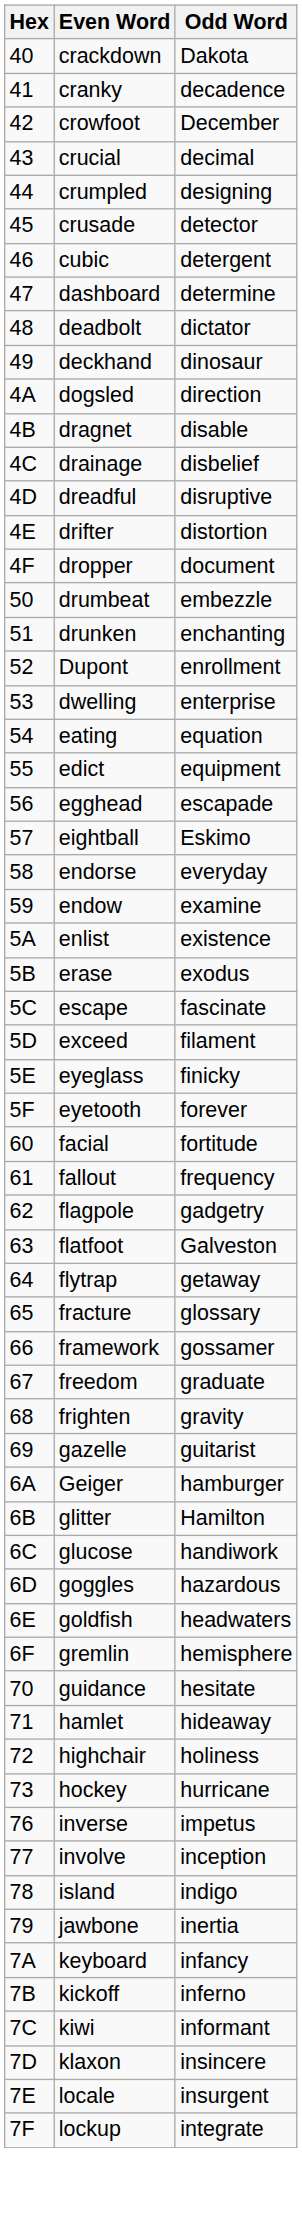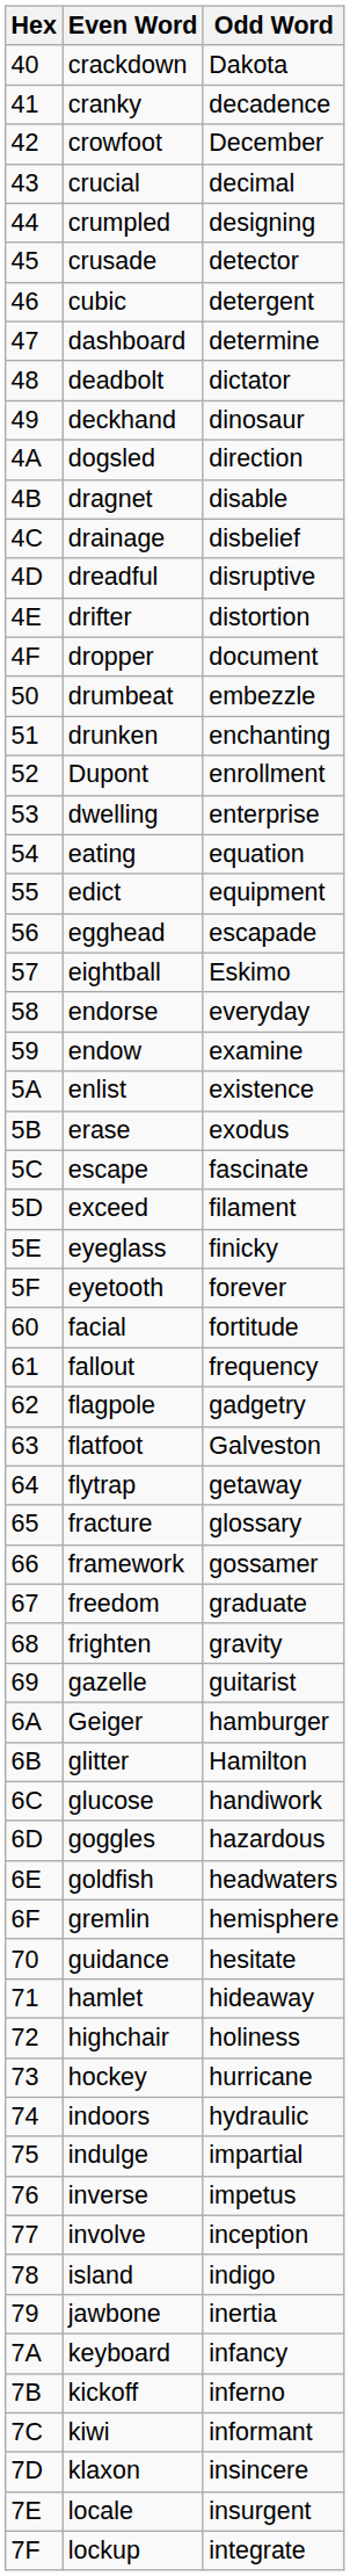 <table class="wikitable" style="float: left;">
 <tr>
 <th>Hex</th>
 <th align=left>Even Word</th>
 <th align=left>Odd Word</th>
 </tr>
 <tr>
 <td>40</td>
 <td>crackdown</td>
 <td>Dakota</td>
 </tr>
 <tr>
 <td>41</td>
 <td>cranky</td>
 <td>decadence</td>
 </tr>
 <tr>
 <td>42</td>
 <td>crowfoot</td>
 <td>December</td>
 </tr>
 <tr>
 <td>43</td>
 <td>crucial</td>
 <td>decimal</td>
 </tr>
 <tr>
 <td>44</td>
 <td>crumpled</td>
 <td>designing</td>
 </tr>
 <tr>
 <td>45</td>
 <td>crusade</td>
 <td>detector</td>
 </tr>
 <tr>
 <td>46</td>
 <td>cubic</td>
 <td>detergent</td>
 </tr>
 <tr>
 <td>47</td>
 <td>dashboard</td>
 <td>determine</td>
 </tr>
 <tr>
 <td>48</td>
 <td>deadbolt</td>
 <td>dictator</td>
 </tr>
 <tr>
 <td>49</td>
 <td>deckhand</td>
 <td>dinosaur</td>
 </tr>
 <tr>
 <td>4A</td>
 <td>dogsled</td>
 <td>direction</td>
 </tr>
 <tr>
 <td>4B</td>
 <td>dragnet</td>
 <td>disable</td>
 </tr>
 <tr>
 <td>4C</td>
 <td>drainage</td>
 <td>disbelief</td>
 </tr>
 <tr>
 <td>4D</td>
 <td>dreadful</td>
 <td>disruptive</td>
 </tr>
 <tr>
 <td>4E</td>
 <td>drifter</td>
 <td>distortion</td>
 </tr>
 <tr>
 <td>4F</td>
 <td>dropper</td>
 <td>document</td>
 </tr>
 <tr>
 <td>50</td>
 <td>drumbeat</td>
 <td>embezzle</td>
 </tr>
 <tr>
 <td>51</td>
 <td>drunken</td>
 <td>enchanting</td>
 </tr>
 <tr>
 <td>52</td>
 <td>Dupont</td>
 <td>enrollment</td>
 </tr>
 <tr>
 <td>53</td>
 <td>dwelling</td>
 <td>enterprise</td>
 </tr>
 <tr>
 <td>54</td>
 <td>eating</td>
 <td>equation</td>
 </tr>
 <tr>
 <td>55</td>
 <td>edict</td>
 <td>equipment</td>
 </tr>
 <tr>
 <td>56</td>
 <td>egghead</td>
 <td>escapade</td>
 </tr>
 <tr>
 <td>57</td>
 <td>eightball</td>
 <td>Eskimo</td>
 </tr>
 <tr>
 <td>58</td>
 <td>endorse</td>
 <td>everyday</td>
 </tr>
 <tr>
 <td>59</td>
 <td>endow</td>
 <td>examine</td>
 </tr>
 <tr>
 <td>5A</td>
 <td>enlist</td>
 <td>existence</td>
 </tr>
 <tr>
 <td>5B</td>
 <td>erase</td>
 <td>exodus</td>
 </tr>
 <tr>
 <td>5C</td>
 <td>escape</td>
 <td>fascinate</td>
 </tr>
 <tr>
 <td>5D</td>
 <td>exceed</td>
 <td>filament</td>
 </tr>
 <tr>
 <td>5E</td>
 <td>eyeglass</td>
 <td>finicky</td>
 </tr>
 <tr>
 <td>5F</td>
 <td>eyetooth</td>
 <td>forever</td>
 </tr>
 <tr>
 <td>60</td>
 <td>facial</td>
 <td>fortitude</td>
 </tr>
 <tr>
 <td>61</td>
 <td>fallout</td>
 <td>frequency</td>
 </tr>
 <tr>
 <td>62</td>
 <td>flagpole</td>
 <td>gadgetry</td>
 </tr>
 <tr>
 <td>63</td>
 <td>flatfoot</td>
 <td>Galveston</td>
 </tr>
 <tr>
 <td>64</td>
 <td>flytrap</td>
 <td>getaway</td>
 </tr>
 <tr>
 <td>65</td>
 <td>fracture</td>
 <td>glossary</td>
 </tr>
 <tr>
 <td>66</td>
 <td>framework</td>
 <td>gossamer</td>
 </tr>
 <tr>
 <td>67</td>
 <td>freedom</td>
 <td>graduate</td>
 </tr>
 <tr>
 <td>68</td>
 <td>frighten</td>
 <td>gravity</td>
 </tr>
 <tr>
 <td>69</td>
 <td>gazelle</td>
 <td>guitarist</td>
 </tr>
 <tr>
 <td>6A</td>
 <td>Geiger</td>
 <td>hamburger</td>
 </tr>
 <tr>
 <td>6B</td>
 <td>glitter</td>
 <td>Hamilton</td>
 </tr>
 <tr>
 <td>6C</td>
 <td>glucose</td>
 <td>handiwork</td>
 </tr>
 <tr>
 <td>6D</td>
 <td>goggles</td>
 <td>hazardous</td>
 </tr>
 <tr>
 <td>6E</td>
 <td>goldfish</td>
 <td>headwaters</td>
 </tr>
 <tr>
 <td>6F</td>
 <td>gremlin</td>
 <td>hemisphere</td>
 </tr>
 <tr>
 <td>70</td>
 <td>guidance</td>
 <td>hesitate</td>
 </tr>
 <tr>
 <td>71</td>
 <td>hamlet</td>
 <td>hideaway</td>
 </tr>
 <tr>
 <td>72</td>
 <td>highchair</td>
 <td>holiness</td>
 </tr>
 <tr>
 <td>73</td>
 <td>hockey</td>
 <td>hurricane</td>
 </tr>
 <tr>
+<td>74</td>
+<td>indoors</td>
+<td>hydraulic</td>
+</tr>
+<tr>
+<td>75</td>
+<td>indulge</td>
+<td>impartial</td>
+</tr>
+<tr>
 <td>76</td>
 <td>inverse</td>
 <td>impetus</td>
 </tr>
 <tr>
 <td>77</td>
 <td>involve</td>
 <td>inception</td>
 </tr>
 <tr>
 <td>78</td>
 <td>island</td>
 <td>indigo</td>
 </tr>
 <tr>
 <td>79</td>
 <td>jawbone</td>
 <td>inertia</td>
 </tr>
 <tr>
 <td>7A</td>
 <td>keyboard</td>
 <td>infancy</td>
 </tr>
 <tr>
 <td>7B</td>
 <td>kickoff</td>
 <td>inferno</td>
 </tr>
 <tr>
 <td>7C</td>
 <td>kiwi</td>
 <td>informant</td>
 </tr>
 <tr>
 <td>7D</td>
 <td>klaxon</td>
 <td>insincere</td>
 </tr>
 <tr>
 <td>7E</td>
 <td>locale</td>
 <td>insurgent</td>
 </tr>
 <tr>
 <td>7F</td>
 <td>lockup</td>
 <td>integrate</td>
 </tr>
 </table>
